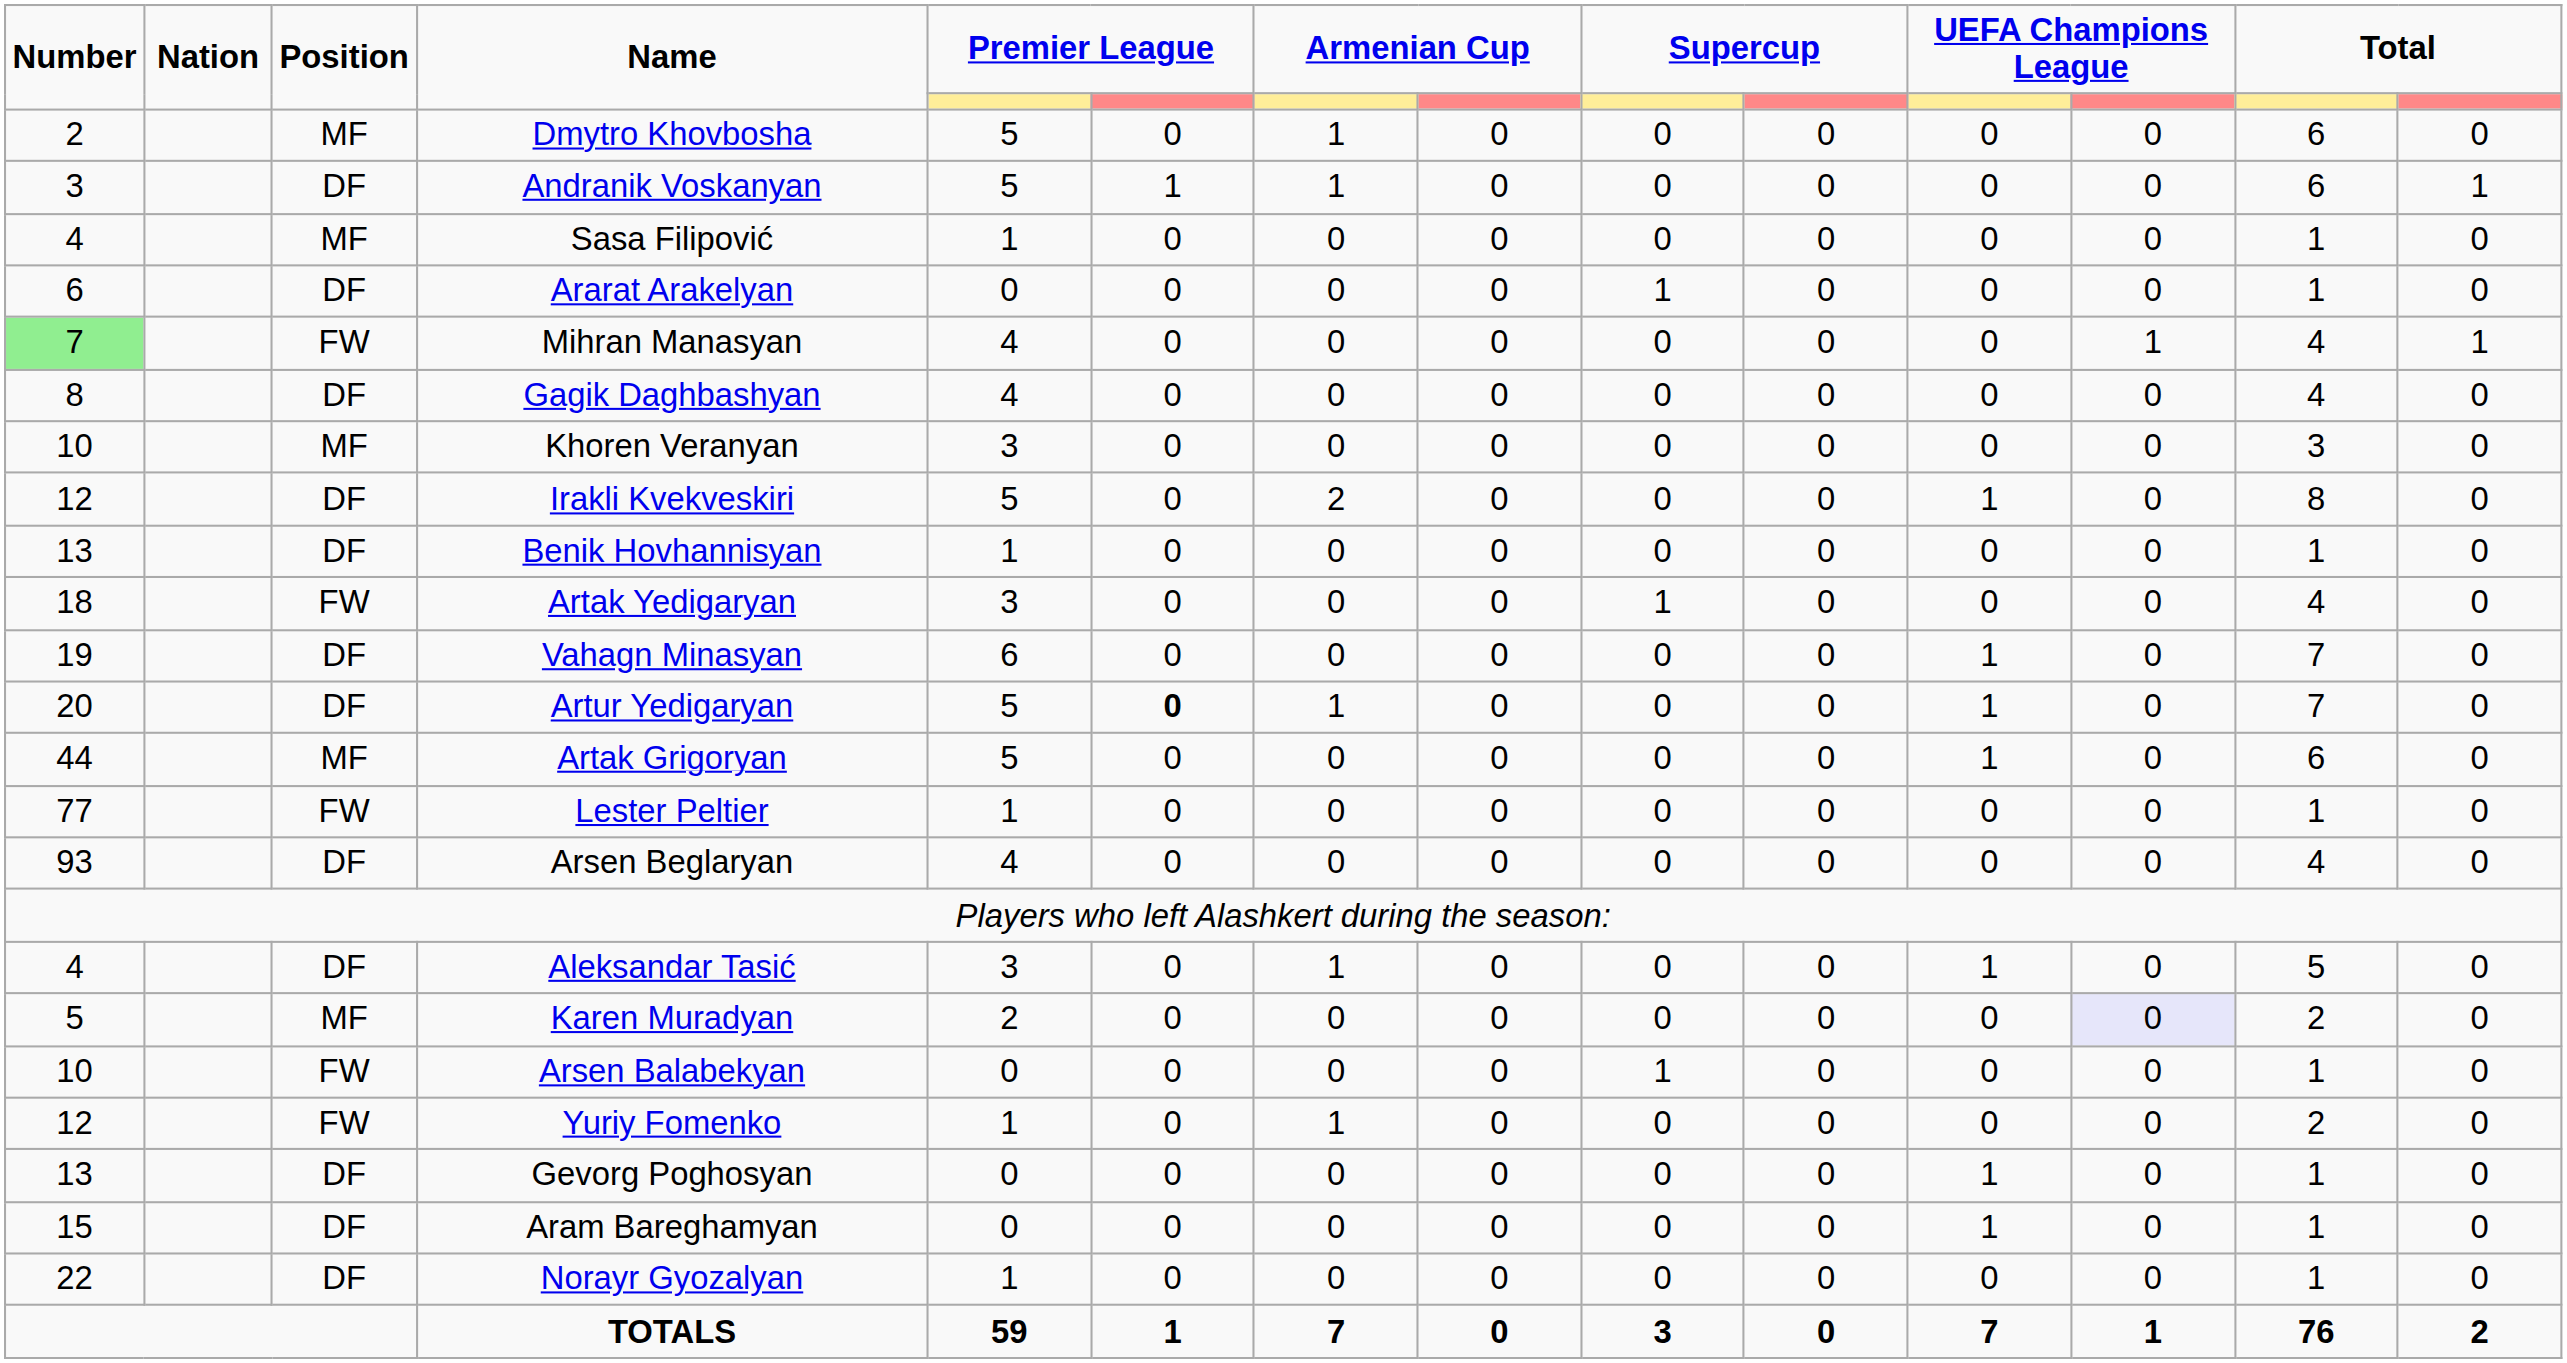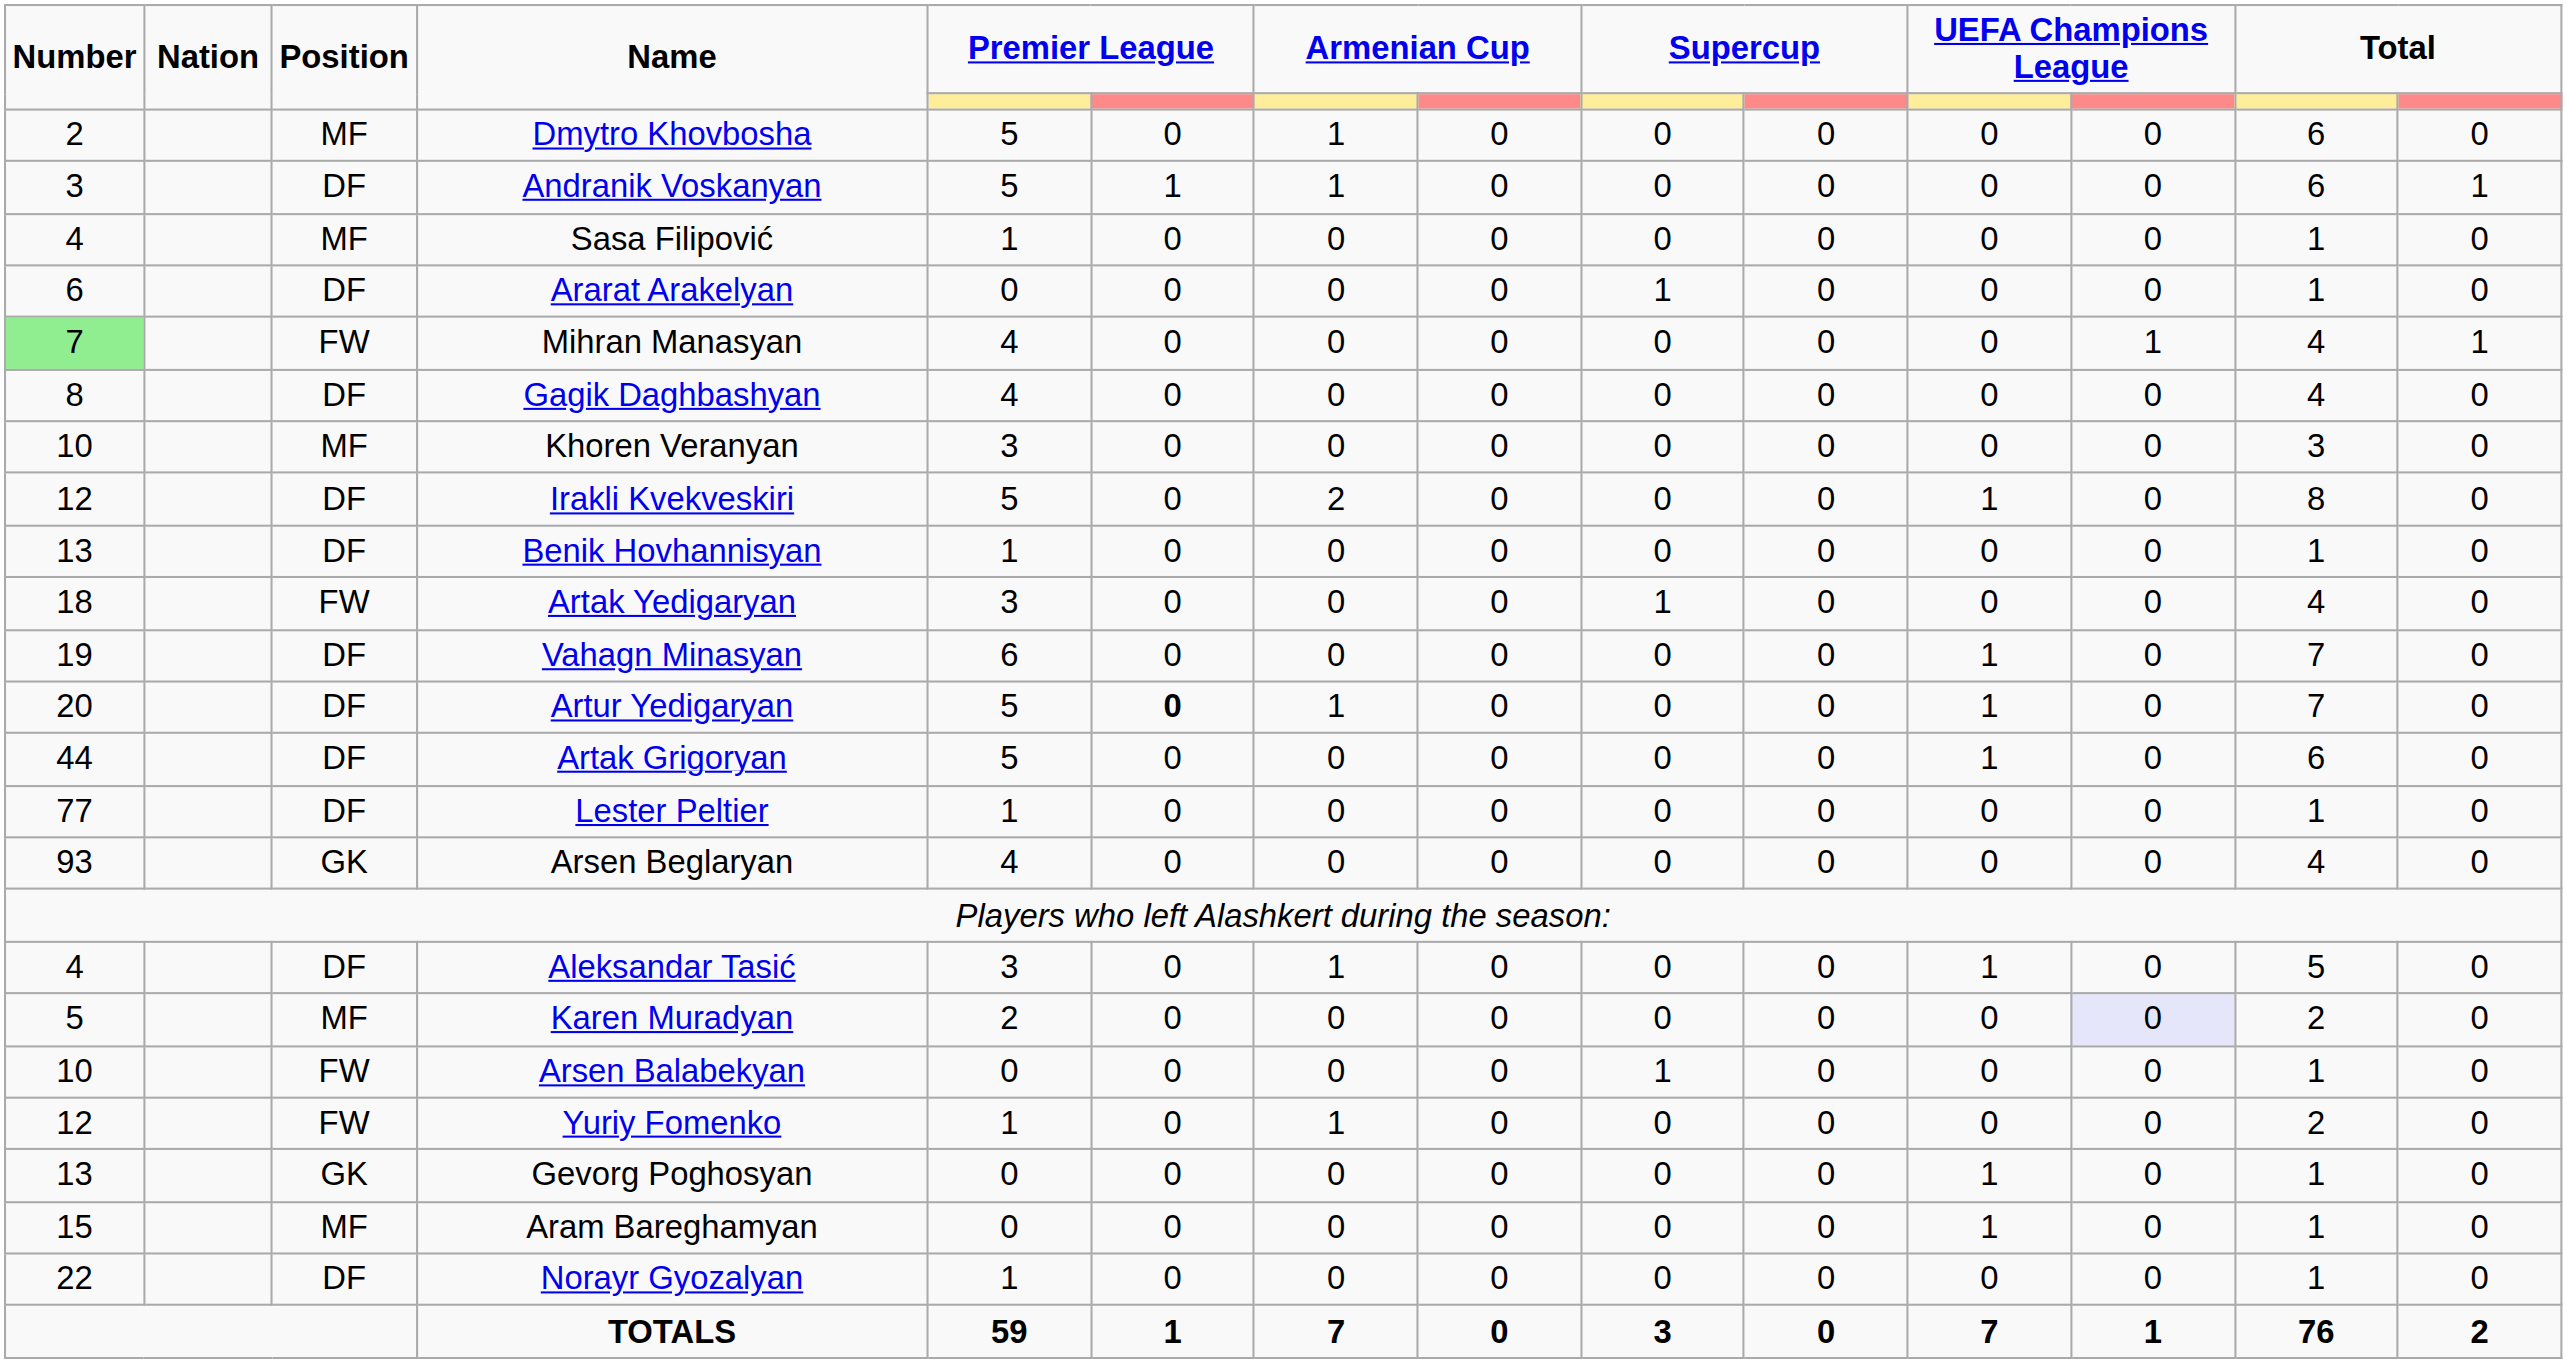 <table class="wikitable" style="text-align:center;">
 <tr>
 <td rowspan="2"  style="width:5%; text-align:center;"><strong>Number</strong></td>
 <td rowspan="2"  style="width:5%; text-align:center;"><strong>Nation</strong></td>
 <td rowspan="2"  style="width:5%; text-align:center;"><strong>Position</strong></td>
 <td rowspan="2"  style="width:20%; text-align:center;"><strong>Name</strong></td>
 <td colspan="2" style="text-align:center;"><strong><a href='#'>Premier League</a></strong></td>
 <td colspan="2" style="text-align:center;"><strong><a href='#'>Armenian Cup</a></strong></td>
 <td colspan="2" style="text-align:center;"><strong><a href='#'>Supercup</a></strong></td>
 <td colspan="2" style="text-align:center;"><strong><a href='#'>UEFA Champions League</a></strong></td>
 <td colspan="2" style="text-align:center;"><strong>Total</strong></td>
 </tr>
 <tr>
 <th style="width:60px; background:#fe9;"></th>
 <th style="width:60px; background:#ff8888;"></th>
 <th style="width:60px; background:#fe9;"></th>
 <th style="width:60px; background:#ff8888;"></th>
 <th style="width:60px; background:#fe9;"></th>
 <th style="width:60px; background:#ff8888;"></th>
 <th style="width:60px; background:#fe9;"></th>
 <th style="width:60px; background:#ff8888;"></th>
 <th style="width:60px; background:#fe9;"></th>
 <th style="width:60px; background:#ff8888;"></th>
 </tr>
 <tr>
 <td>2</td>
 <td></td>
 <td>MF</td>
 <td><a href='#'>Dmytro Khovbosha</a></td>
 <td>5</td>
 <td>0</td>
 <td>1</td>
 <td>0</td>
 <td>0</td>
 <td>0</td>
 <td>0</td>
 <td>0</td>
 <td>6</td>
 <td>0</td>
 </tr>
 <tr>
 <td>3</td>
 <td></td>
 <td>DF</td>
 <td><a href='#'>Andranik Voskanyan</a></td>
 <td>5</td>
 <td>1</td>
 <td>1</td>
 <td>0</td>
 <td>0</td>
 <td>0</td>
 <td>0</td>
 <td>0</td>
 <td>6</td>
 <td>1</td>
 </tr>
 <tr>
 <td>4</td>
 <td></td>
 <td>MF</td>
 <td>Sasa Filipović</td>
 <td>1</td>
 <td>0</td>
 <td>0</td>
 <td>0</td>
 <td>0</td>
 <td>0</td>
 <td>0</td>
 <td>0</td>
 <td>1</td>
 <td>0</td>
 </tr>
 <tr>
 <td>6</td>
 <td></td>
 <td>DF</td>
 <td><a href='#'>Ararat Arakelyan</a></td>
 <td>0</td>
 <td>0</td>
 <td>0</td>
 <td>0</td>
 <td>1</td>
 <td>0</td>
 <td>0</td>
 <td>0</td>
 <td>1</td>
 <td>0</td>
 </tr>
 <tr>
 <td style="background: lightgreen;">7</td>
 <td></td>
 <td>FW</td>
 <td>Mihran Manasyan</td>
 <td>4</td>
 <td>0</td>
 <td>0</td>
 <td>0</td>
 <td>0</td>
 <td>0</td>
 <td>0</td>
 <td>1</td>
 <td>4</td>
 <td>1</td>
 </tr>
 <tr>
 <td>8</td>
 <td></td>
 <td>DF</td>
 <td><a href='#'>Gagik Daghbashyan</a></td>
 <td>4</td>
 <td>0</td>
 <td>0</td>
 <td>0</td>
 <td>0</td>
 <td>0</td>
 <td>0</td>
 <td>0</td>
 <td>4</td>
 <td>0</td>
 </tr>
 <tr>
 <td>10</td>
 <td></td>
 <td>MF</td>
 <td>Khoren Veranyan</td>
 <td>3</td>
 <td>0</td>
 <td>0</td>
 <td>0</td>
 <td>0</td>
 <td>0</td>
 <td>0</td>
 <td>0</td>
 <td>3</td>
 <td>0</td>
 </tr>
 <tr>
 <td>12</td>
 <td></td>
 <td>DF</td>
 <td><a href='#'>Irakli Kvekveskiri</a></td>
 <td>5</td>
 <td>0</td>
 <td>2</td>
 <td>0</td>
 <td>0</td>
 <td>0</td>
 <td>1</td>
 <td>0</td>
 <td>8</td>
 <td>0</td>
 </tr>
 <tr>
 <td>13</td>
 <td></td>
 <td>DF</td>
 <td><a href='#'>Benik Hovhannisyan</a></td>
 <td>1</td>
 <td>0</td>
 <td>0</td>
 <td>0</td>
 <td>0</td>
 <td>0</td>
 <td>0</td>
 <td>0</td>
 <td>1</td>
 <td>0</td>
 </tr>
 <tr>
 <td>18</td>
 <td></td>
 <td>FW</td>
 <td><a href='#'>Artak Yedigaryan</a></td>
 <td>3</td>
 <td>0</td>
 <td>0</td>
 <td>0</td>
 <td>1</td>
 <td>0</td>
 <td>0</td>
 <td>0</td>
 <td>4</td>
 <td>0</td>
 </tr>
 <tr>
 <td>19</td>
 <td></td>
 <td>DF</td>
 <td><a href='#'>Vahagn Minasyan</a></td>
 <td>6</td>
 <td>0</td>
 <td>0</td>
 <td>0</td>
 <td>0</td>
 <td>0</td>
 <td>1</td>
 <td>0</td>
 <td>7</td>
 <td>0</td>
 </tr>
 <tr>
 <td>20</td>
 <td></td>
 <td>DF</td>
 <td><a href='#'>Artur Yedigaryan</a></td>
 <td>5</td>
 <td><strong>0</strong></td>
 <td>1</td>
 <td>0</td>
 <td>0</td>
 <td>0</td>
 <td>1</td>
 <td>0</td>
 <td>7</td>
 <td>0</td>
 </tr>
 <tr>
 <td>44</td>
 <td></td>
-<td>MF</td>
+<td>DF</td>
 <td><a href='#'>Artak Grigoryan</a></td>
 <td>5</td>
 <td>0</td>
 <td>0</td>
 <td>0</td>
 <td>0</td>
 <td>0</td>
 <td>1</td>
 <td>0</td>
 <td>6</td>
 <td>0</td>
 </tr>
 <tr>
 <td>77</td>
 <td></td>
-<td>FW</td>
+<td>DF</td>
 <td><a href='#'>Lester Peltier</a></td>
 <td>1</td>
 <td>0</td>
 <td>0</td>
 <td>0</td>
 <td>0</td>
 <td>0</td>
 <td>0</td>
 <td>0</td>
 <td>1</td>
 <td>0</td>
 </tr>
 <tr>
 <td>93</td>
 <td></td>
-<td>DF</td>
+<td>GK</td>
 <td>Arsen Beglaryan</td>
 <td>4</td>
 <td>0</td>
 <td>0</td>
 <td>0</td>
 <td>0</td>
 <td>0</td>
 <td>0</td>
 <td>0</td>
 <td>4</td>
 <td>0</td>
 </tr>
 <tr>
 <td colspan="14"><em>Players who left Alashkert during the season:</em></td>
 </tr>
 <tr>
 <td>4</td>
 <td></td>
 <td>DF</td>
 <td><a href='#'>Aleksandar Tasić</a></td>
 <td>3</td>
 <td>0</td>
 <td>1</td>
 <td>0</td>
 <td>0</td>
 <td>0</td>
 <td>1</td>
 <td>0</td>
 <td>5</td>
 <td>0</td>
 </tr>
 <tr>
 <td>5</td>
 <td></td>
 <td>MF</td>
 <td><a href='#'>Karen Muradyan</a></td>
 <td>2</td>
 <td>0</td>
 <td>0</td>
 <td>0</td>
 <td>0</td>
 <td>0</td>
 <td>0</td>
 <td style="background: lavender;">0</td>
 <td>2</td>
 <td>0</td>
 </tr>
 <tr>
 <td>10</td>
 <td></td>
 <td>FW</td>
 <td><a href='#'>Arsen Balabekyan</a></td>
 <td>0</td>
 <td>0</td>
 <td>0</td>
 <td>0</td>
 <td>1</td>
 <td>0</td>
 <td>0</td>
 <td>0</td>
 <td>1</td>
 <td>0</td>
 </tr>
 <tr>
 <td>12</td>
 <td></td>
 <td>FW</td>
 <td><a href='#'>Yuriy Fomenko</a></td>
 <td>1</td>
 <td>0</td>
 <td>1</td>
 <td>0</td>
 <td>0</td>
 <td>0</td>
 <td>0</td>
 <td>0</td>
 <td>2</td>
 <td>0</td>
 </tr>
 <tr>
 <td>13</td>
 <td></td>
-<td>DF</td>
+<td>GK</td>
 <td>Gevorg Poghosyan</td>
 <td>0</td>
 <td>0</td>
 <td>0</td>
 <td>0</td>
 <td>0</td>
 <td>0</td>
 <td>1</td>
 <td>0</td>
 <td>1</td>
 <td>0</td>
 </tr>
 <tr>
 <td>15</td>
 <td></td>
-<td>DF</td>
+<td>MF</td>
 <td>Aram Bareghamyan</td>
 <td>0</td>
 <td>0</td>
 <td>0</td>
 <td>0</td>
 <td>0</td>
 <td>0</td>
 <td>1</td>
 <td>0</td>
 <td>1</td>
 <td>0</td>
 </tr>
 <tr>
 <td>22</td>
 <td></td>
 <td>DF</td>
 <td><a href='#'>Norayr Gyozalyan</a></td>
 <td>1</td>
 <td>0</td>
 <td>0</td>
 <td>0</td>
 <td>0</td>
 <td>0</td>
 <td>0</td>
 <td>0</td>
 <td>1</td>
 <td>0</td>
 </tr>
 <tr>
 <td colspan="3"></td>
 <td><strong>TOTALS</strong></td>
 <td><strong>59</strong></td>
 <td><strong>1</strong></td>
 <td><strong>7</strong></td>
 <td><strong>0</strong></td>
 <td><strong>3</strong></td>
 <td><strong>0</strong></td>
 <td><strong>7</strong></td>
 <td><strong>1</strong></td>
 <td><strong>76</strong></td>
 <td><strong>2</strong></td>
 </tr>
 </table>
